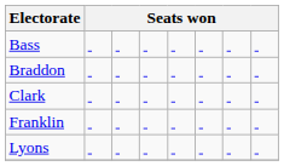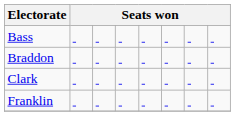 <table class="wikitable">
 <tr>
 <th>Electorate</th>
 <th colspan=7>Seats won</th>
 </tr>
 <tr>
 <td><a href='#'>Bass</a></td>
 <td width=20 ><a href='#'> </a></td>
 <td width=20 ><a href='#'> </a></td>
 <td width=20 ><a href='#'> </a></td>
 <td width=20 ><a href='#'> </a></td>
 <td width=20 ><a href='#'> </a></td>
 <td width=20 ><a href='#'> </a></td>
 <td width=20 ><a href='#'> </a></td>
 </tr>
 <tr>
 <td><a href='#'>Braddon</a></td>
 <td><a href='#'> </a></td>
 <td><a href='#'> </a></td>
 <td><a href='#'> </a></td>
 <td><a href='#'> </a></td>
 <td><a href='#'> </a></td>
 <td><a href='#'> </a></td>
 <td><a href='#'> </a></td>
 </tr>
 <tr>
 <td><a href='#'>Clark</a></td>
 <td><a href='#'> </a></td>
 <td><a href='#'> </a></td>
 <td><a href='#'> </a></td>
 <td><a href='#'> </a></td>
 <td><a href='#'> </a></td>
 <td><a href='#'> </a></td>
 <td><a href='#'> </a></td>
 </tr>
 <tr>
 <td><a href='#'>Franklin</a></td>
 <td><a href='#'> </a></td>
 <td><a href='#'> </a></td>
 <td><a href='#'> </a></td>
 <td><a href='#'> </a></td>
 <td><a href='#'> </a></td>
 <td><a href='#'> </a></td>
 <td><a href='#'> </a></td>
 </tr>
 <tr>
-<td><a href='#'>Lyons</a></td>
-<td width=20 ><a href='#'> </a></td>
-<td><a href='#'> </a></td>
-<td><a href='#'> </a></td>
-<td><a href='#'> </a></td>
-<td><a href='#'> </a></td>
-<td><a href='#'> </a></td>
-<td><a href='#'> </a></td>
-</tr>
-<tr>
 </tr>
 </table>
